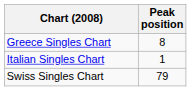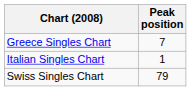 <table class="wikitable">
 <tr>
 <th style="width:190px;">Chart (2008)</th>
 <th>Peak<br>position</th>
 </tr>
 <tr>
 <td align="left"><a href='#'>Greece Singles Chart</a></td>
-<td style="text-align:center;">8</td>
+<td style="text-align:center;">7</td>
 </tr>
 <tr>
 <td align="left"><a href='#'>Italian Singles Chart</a></td>
 <td style="text-align:center;">1</td>
 </tr>
 <tr>
 <td align="left">Swiss Singles Chart</td>
 <td style="text-align:center;">79</td>
 </tr>
 </table>
